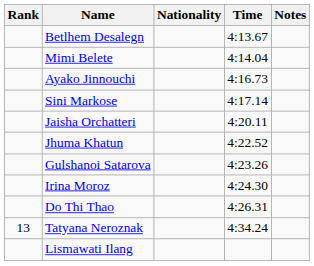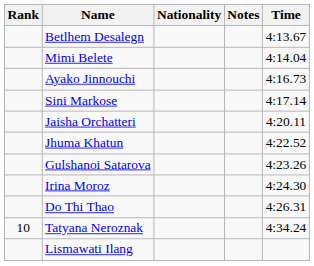 <table class="wikitable sortable" style="text-align:center">
 <tr>
 <th>Rank</th>
 <th>Name</th>
 <th>Nationality</th>
+<th>Notes</th>
 <th>Time</th>
-<th>Notes</th>
 </tr>
 <tr>
 <td></td>
 <td align=left><a href='#'>Betlhem Desalegn</a></td>
 <td align=left></td>
+<td></td>
 <td>4:13.67</td>
-<td></td>
 </tr>
 <tr>
 <td></td>
 <td align=left><a href='#'>Mimi Belete</a></td>
 <td align=left></td>
+<td></td>
 <td>4:14.04</td>
-<td></td>
 </tr>
 <tr>
 <td></td>
 <td align=left><a href='#'>Ayako Jinnouchi</a></td>
 <td align=left></td>
+<td></td>
 <td>4:16.73</td>
-<td></td>
 </tr>
 <tr>
 <td></td>
 <td align=left><a href='#'>Sini Markose</a></td>
 <td align=left></td>
+<td></td>
 <td>4:17.14</td>
-<td></td>
 </tr>
 <tr>
 <td></td>
 <td align=left><a href='#'>Jaisha Orchatteri</a></td>
 <td align=left></td>
+<td></td>
 <td>4:20.11</td>
-<td></td>
 </tr>
 <tr>
 <td></td>
 <td align=left><a href='#'>Jhuma Khatun</a></td>
 <td align=left></td>
+<td></td>
 <td>4:22.52</td>
-<td></td>
 </tr>
 <tr>
 <td></td>
 <td align=left><a href='#'>Gulshanoi Satarova</a></td>
 <td align=left></td>
+<td></td>
 <td>4:23.26</td>
-<td></td>
 </tr>
 <tr>
 <td></td>
 <td align=left><a href='#'>Irina Moroz</a></td>
 <td align=left></td>
+<td></td>
 <td>4:24.30</td>
-<td></td>
 </tr>
 <tr>
 <td></td>
 <td align=left><a href='#'>Do Thi Thao</a></td>
 <td align=left></td>
+<td></td>
 <td>4:26.31</td>
-<td></td>
 </tr>
 <tr>
-<td>13</td>
+<td>10</td>
 <td align=left><a href='#'>Tatyana Neroznak</a></td>
 <td align=left></td>
+<td></td>
 <td>4:34.24</td>
-<td></td>
 </tr>
 <tr>
 <td></td>
 <td align=left><a href='#'>Lismawati Ilang</a></td>
 <td align=left></td>
 <td></td>
 <td></td>
 </tr>
 </table>
